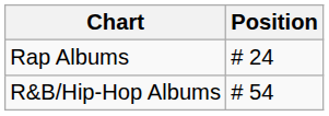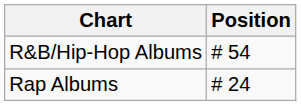 <table class="wikitable">
 <tr>
 <th align="left">Chart</th>
 <th align="left">Position</th>
 </tr>
 <tr>
+<td align="left">R&B/Hip-Hop Albums</td>
+<td align="left"># 54</td>
+</tr>
+<tr>
 <td align="left">Rap Albums</td>
 <td align="left"># 24</td>
 </tr>
-<tr>
-<td align="left">R&B/Hip-Hop Albums</td>
-<td align="left"># 54</td>
-</tr>
 </table>
